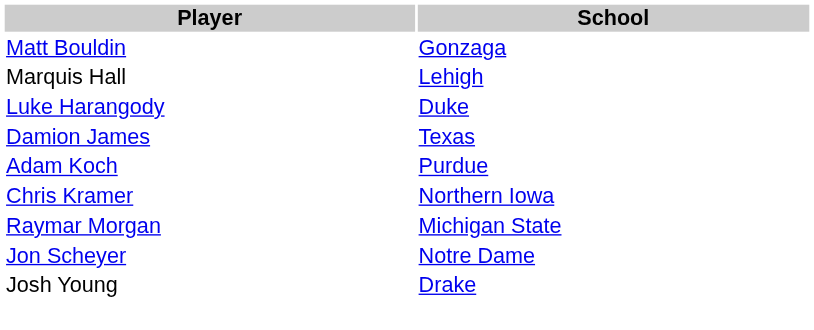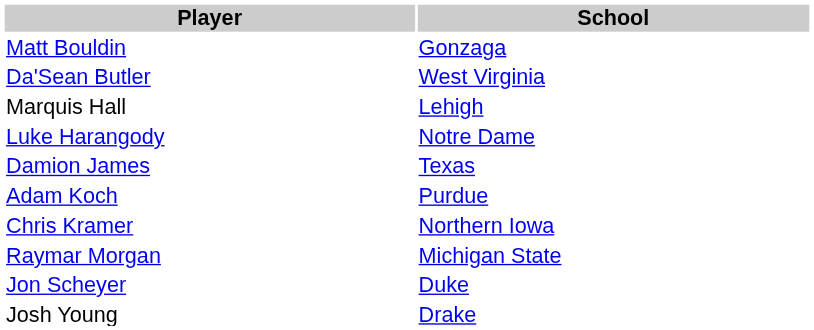 <table style="width:600px" "border:'1' 'solid' 'gray' ">
 <tr>
 <th style="background:#CCCCCC;width:23%">Player</th>
 <th style="background:#CCCCCC;width:22%">School</th>
 </tr>
 <tr>
 <td><a href='#'>Matt Bouldin</a></td>
 <td><a href='#'>Gonzaga</a></td>
 </tr>
 <tr>
+<td><a href='#'>Da'Sean Butler</a></td>
+<td><a href='#'>West Virginia</a></td>
+</tr>
+<tr>
 <td>Marquis Hall</td>
 <td><a href='#'>Lehigh</a></td>
 </tr>
 <tr>
 <td><a href='#'>Luke Harangody</a></td>
-<td><a href='#'>Duke</a></td>
+<td><a href='#'>Notre Dame</a></td>
 </tr>
 <tr>
 <td><a href='#'>Damion James</a></td>
 <td><a href='#'>Texas</a></td>
 </tr>
 <tr>
 <td><a href='#'>Adam Koch</a></td>
 <td><a href='#'>Purdue</a></td>
 </tr>
 <tr>
 <td><a href='#'>Chris Kramer</a></td>
 <td><a href='#'>Northern Iowa</a></td>
 </tr>
 <tr>
 <td><a href='#'>Raymar Morgan</a></td>
 <td><a href='#'>Michigan State</a></td>
 </tr>
 <tr>
 <td><a href='#'>Jon Scheyer</a></td>
-<td><a href='#'>Notre Dame</a></td>
+<td><a href='#'>Duke</a></td>
 </tr>
 <tr>
 <td>Josh Young</td>
 <td><a href='#'>Drake</a></td>
 </tr>
 </table>
